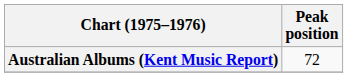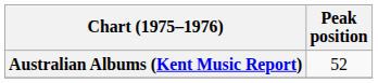 <table class="wikitable sortable plainrowheaders" style="text-align:center">
 <tr>
 <th scope="col">Chart (1975–1976)</th>
 <th scope="col">Peak<br>position</th>
 </tr>
 <tr>
 <th scope="row">Australian Albums (<a href='#'>Kent Music Report</a>)</th>
-<td>72</td>
+<td>52</td>
 </tr>
 <tr>
 </tr>
 <tr>
 </tr>
 <tr>
 </tr>
 <tr>
 </tr>
 <tr>
 </tr>
 <tr>
 </tr>
 <tr>
 </tr>
 <tr>
 </tr>
 </table>
